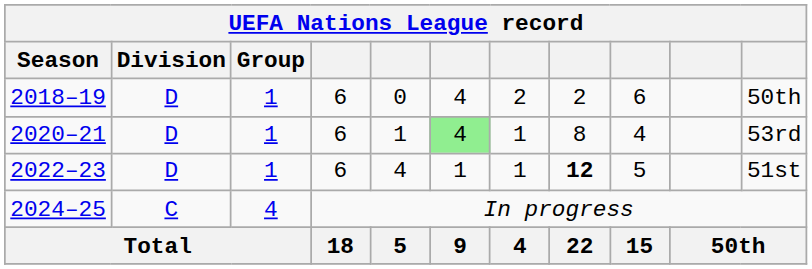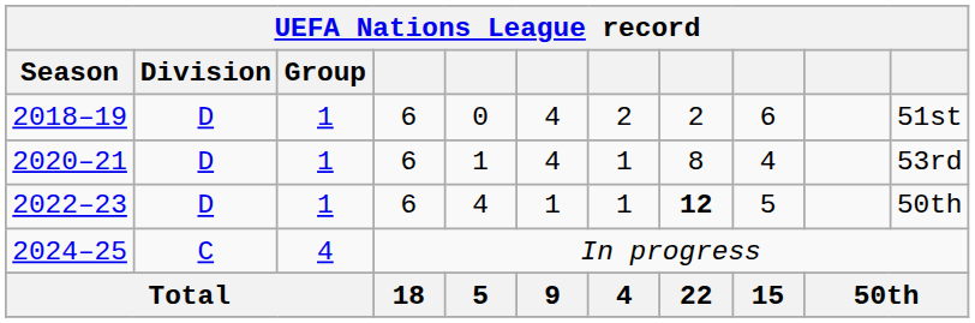 <table class="wikitable" style="text-align: center;">
 <tr>
 <th colspan=11><a href='#'>UEFA Nations League</a> record</th>
 </tr>
 <tr>
 <th>Season</th>
 <th>Division</th>
 <th>Group</th>
 <th width=28></th>
 <th width=28></th>
 <th width=28></th>
 <th width=28></th>
 <th width=28></th>
 <th width=28></th>
 <th width=35></th>
 <th width=28></th>
 </tr>
 <tr>
 <td><a href='#'>2018–19</a></td>
 <td><a href='#'>D</a></td>
 <td><a href='#'>1</a></td>
 <td>6</td>
 <td>0</td>
 <td>4</td>
 <td>2</td>
 <td>2</td>
 <td>6</td>
 <td></td>
-<td>50th</td>
+<td>51st</td>
 </tr>
 <tr>
 <td><a href='#'>2020–21</a></td>
 <td><a href='#'>D</a></td>
 <td><a href='#'>1</a></td>
 <td>6</td>
 <td>1</td>
-<td style="background: lightgreen;">4</td>
+<td>4</td>
 <td>1</td>
 <td>8</td>
 <td>4</td>
 <td></td>
 <td>53rd</td>
 </tr>
 <tr>
 <td><a href='#'>2022–23</a></td>
 <td><a href='#'>D</a></td>
 <td><a href='#'>1</a></td>
 <td>6</td>
 <td>4</td>
 <td>1</td>
 <td>1</td>
 <td><strong>12</strong></td>
 <td>5</td>
 <td></td>
-<td>51st</td>
+<td>50th</td>
 </tr>
 <tr>
 <td><a href='#'>2024–25</a></td>
 <td><a href='#'>C</a></td>
 <td><a href='#'>4</a></td>
 <td colspan=9><em>In progress</em></td>
 </tr>
 <tr>
 <th colspan=3>Total</th>
 <th>18</th>
 <th>5</th>
 <th>9</th>
 <th>4</th>
 <th>22</th>
 <th>15</th>
 <th colspan=2>50th</th>
 </tr>
 </table>
